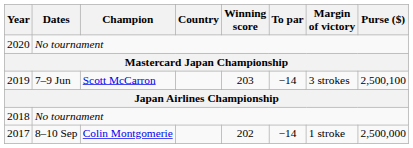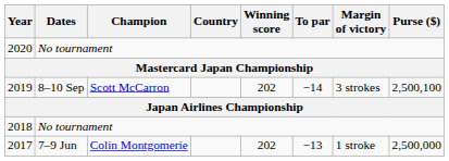 <table class="wikitable">
 <tr>
 <th>Year</th>
 <th>Dates</th>
 <th>Champion</th>
 <th>Country</th>
 <th>Winning<br>score</th>
 <th>To par</th>
 <th>Margin<br>of victory</th>
 <th>Purse ($)</th>
 </tr>
 <tr>
 <td>2020</td>
 <td colspan=7><em>No tournament</em></td>
 </tr>
 <tr>
 <th colspan=8>Mastercard Japan Championship</th>
 </tr>
 <tr>
 <td>2019</td>
-<td>7–9 Jun</td>
+<td>8–10 Sep</td>
 <td><a href='#'>Scott McCarron</a></td>
 <td></td>
-<td align=center>203</td>
+<td align=center>202</td>
 <td align=center>−14</td>
 <td>3 strokes</td>
 <td>2,500,100</td>
 </tr>
 <tr>
 <th colspan=8>Japan Airlines Championship</th>
 </tr>
 <tr>
 <td>2018</td>
 <td colspan=7><em>No tournament</em></td>
 </tr>
 <tr>
 <td>2017</td>
-<td>8–10 Sep</td>
+<td>7–9 Jun</td>
 <td><a href='#'>Colin Montgomerie</a></td>
 <td></td>
 <td align=center>202</td>
-<td align=center>−14</td>
+<td align=center>−13</td>
 <td>1 stroke</td>
 <td>2,500,000</td>
 </tr>
 </table>
